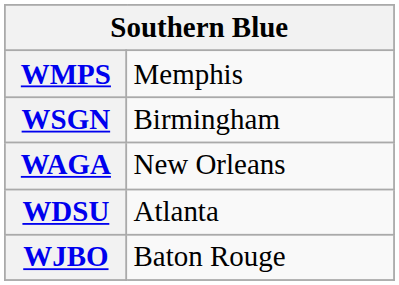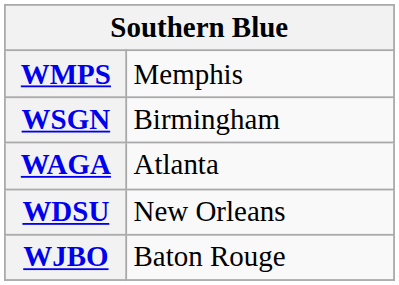 <table class="wikitable">
 <tr>
 <th scope="col" colspan="2">Southern Blue</th>
 </tr>
 <tr>
 <th scope="row" style="width: 60px;"><a href='#'>WMPS</a></th>
 <td style="width: 140px;">Memphis</td>
 </tr>
 <tr>
 <th scope="row"><a href='#'>WSGN</a></th>
 <td>Birmingham</td>
 </tr>
 <tr>
 <th scope="row"><a href='#'>WAGA</a></th>
-<td>New Orleans</td>
+<td>Atlanta</td>
 </tr>
 <tr>
 <th scope="row"><a href='#'>WDSU</a></th>
-<td>Atlanta</td>
+<td>New Orleans</td>
 </tr>
 <tr>
 <th scope="row"><a href='#'>WJBO</a></th>
 <td>Baton Rouge</td>
 </tr>
 </table>
